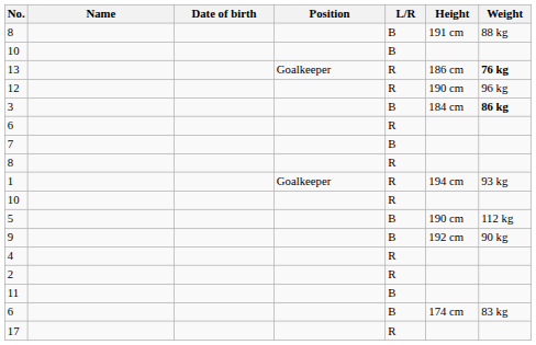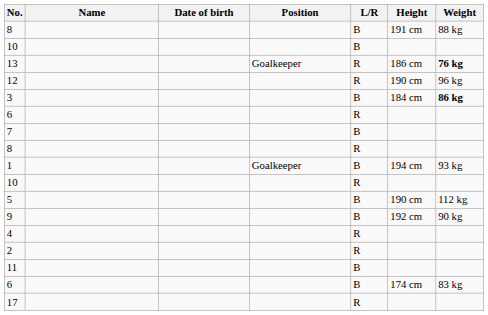 <table class="wikitable sortable" style=font-size:100%; text-align:center;>
 <tr>
 <th>No.</th>
 <th style=width:12em>Name</th>
 <th style=width:8em>Date of birth</th>
 <th style=width:9em>Position</th>
 <th style=width:3em>L/R</th>
 <th style=width:4em>Height</th>
 <th style=width:4em>Weight</th>
 </tr>
 <tr>
 <td>8</td>
 <td align=left></td>
 <td align=right></td>
 <td></td>
 <td>B</td>
 <td>191 cm</td>
 <td>88 kg</td>
 </tr>
 <tr>
 <td>10</td>
 <td align=left></td>
 <td align=right></td>
 <td></td>
 <td>B</td>
 <td></td>
 <td></td>
 </tr>
 <tr>
 <td>13</td>
 <td align=left></td>
 <td align=right></td>
 <td>Goalkeeper</td>
 <td>R</td>
 <td>186 cm</td>
 <td><strong>76 kg</strong></td>
 </tr>
 <tr>
 <td>12</td>
 <td align=left></td>
 <td align=right></td>
 <td></td>
 <td>R</td>
 <td>190 cm</td>
 <td>96 kg</td>
 </tr>
 <tr>
 <td>3</td>
 <td align=left></td>
 <td align=right></td>
 <td></td>
 <td>B</td>
 <td>184 cm</td>
 <td><strong>86 kg</strong></td>
 </tr>
 <tr>
 <td>6</td>
 <td align=left></td>
 <td align=right></td>
 <td></td>
 <td>R</td>
 <td></td>
 <td></td>
 </tr>
 <tr>
 <td>7</td>
 <td align=left></td>
 <td align=right></td>
 <td></td>
 <td>B</td>
 <td></td>
 <td></td>
 </tr>
 <tr>
 <td>8</td>
 <td align=left></td>
 <td align=right></td>
 <td></td>
 <td>R</td>
 <td></td>
 <td></td>
 </tr>
 <tr>
 <td>1</td>
 <td align=left></td>
 <td align=right></td>
 <td>Goalkeeper</td>
-<td>R</td>
+<td>B</td>
 <td>194 cm</td>
 <td>93 kg</td>
 </tr>
 <tr>
 <td>10</td>
 <td align=left></td>
 <td align=right></td>
 <td></td>
 <td>R</td>
 <td></td>
 <td></td>
 </tr>
 <tr>
 <td>5</td>
 <td align=left></td>
 <td align=right></td>
 <td></td>
 <td>B</td>
 <td>190 cm</td>
 <td>112 kg</td>
 </tr>
 <tr>
 <td>9</td>
 <td align=left></td>
 <td align=right></td>
 <td></td>
 <td>B</td>
 <td>192 cm</td>
 <td>90 kg</td>
 </tr>
 <tr>
 <td>4</td>
 <td align=left></td>
 <td align=right></td>
 <td></td>
 <td>R</td>
 <td></td>
 <td></td>
 </tr>
 <tr>
 <td>2</td>
 <td align=left></td>
 <td align=right></td>
 <td></td>
 <td>R</td>
 <td></td>
 <td></td>
 </tr>
 <tr>
 <td>11</td>
 <td align=left></td>
 <td align=right></td>
 <td></td>
 <td>B</td>
 <td></td>
 <td></td>
 </tr>
 <tr>
 <td>6</td>
 <td align=left></td>
 <td align=right></td>
 <td></td>
 <td>B</td>
 <td>174 cm</td>
 <td>83 kg</td>
 </tr>
 <tr>
 <td>17</td>
 <td align=left></td>
 <td align=right></td>
 <td></td>
 <td>R</td>
 <td></td>
 <td></td>
 </tr>
 </table>
